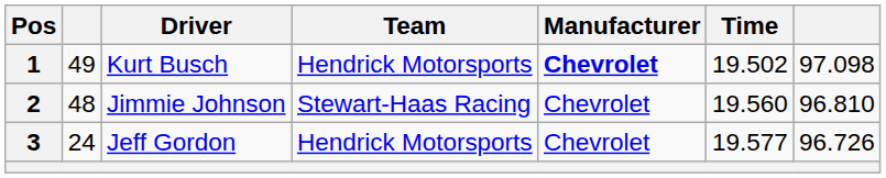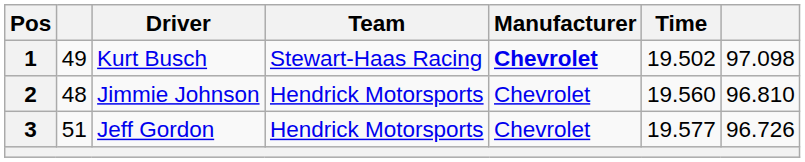 <table class="wikitable" style="font-size:95%">
 <tr>
 <th>Pos</th>
 <th></th>
 <th>Driver</th>
 <th>Team</th>
 <th>Manufacturer</th>
 <th>Time</th>
 <th></th>
 </tr>
 <tr>
 <th>1</th>
 <td>49</td>
 <td><a href='#'>Kurt Busch</a></td>
-<td><a href='#'>Hendrick Motorsports</a></td>
+<td><a href='#'>Stewart-Haas Racing</a></td>
 <td><strong><a href='#'>Chevrolet</a></strong></td>
 <td>19.502</td>
 <td>97.098</td>
 </tr>
 <tr>
 <th>2</th>
 <td>48</td>
 <td><a href='#'>Jimmie Johnson</a></td>
-<td><a href='#'>Stewart-Haas Racing</a></td>
+<td><a href='#'>Hendrick Motorsports</a></td>
 <td><a href='#'>Chevrolet</a></td>
 <td>19.560</td>
 <td>96.810</td>
 </tr>
 <tr>
 <th>3</th>
-<td>24</td>
+<td>51</td>
 <td><a href='#'>Jeff Gordon</a></td>
 <td><a href='#'>Hendrick Motorsports</a></td>
 <td><a href='#'>Chevrolet</a></td>
 <td>19.577</td>
 <td>96.726</td>
 </tr>
 <tr>
 <th colspan="7"></th>
 </tr>
 </table>
